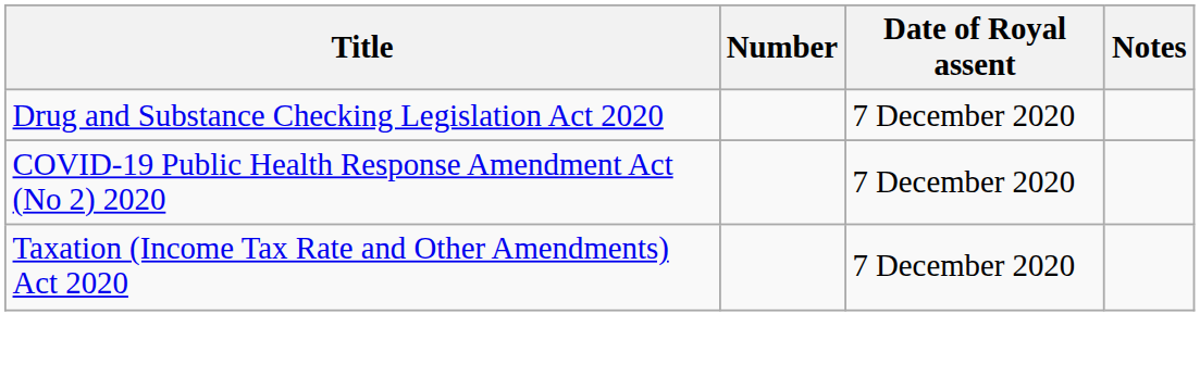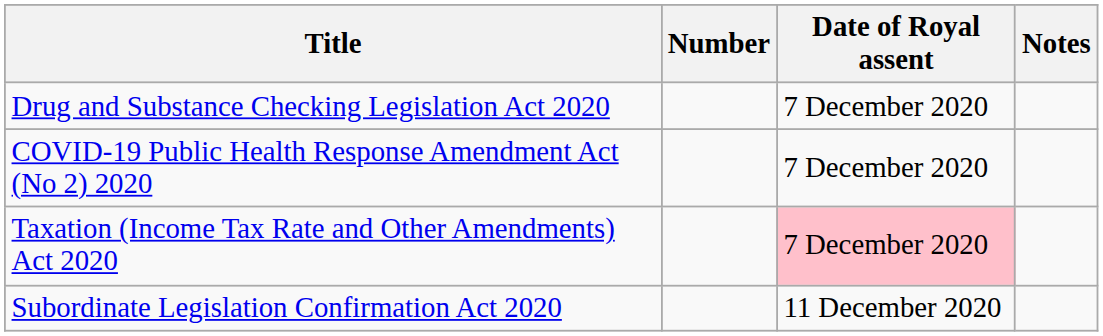 <table class="wikitable sortable">
 <tr>
 <th>Title</th>
 <th>Number</th>
 <th>Date of Royal assent</th>
 <th>Notes</th>
 </tr>
 <tr>
 <td><a href='#'>Drug and Substance Checking Legislation Act 2020</a></td>
 <td></td>
 <td>7 December 2020</td>
 <td></td>
 </tr>
 <tr>
 <td><a href='#'>COVID-19 Public Health Response Amendment Act (No 2) 2020</a></td>
 <td></td>
 <td>7 December 2020</td>
 <td></td>
 </tr>
 <tr>
 <td><a href='#'>Taxation (Income Tax Rate and Other Amendments) Act 2020</a></td>
 <td></td>
-<td>7 December 2020</td>
+<td style="background: pink;">7 December 2020</td>
+<td></td>
+</tr>
+<tr>
+<td><a href='#'>Subordinate Legislation Confirmation Act 2020</a></td>
+<td></td>
+<td>11 December 2020</td>
 <td></td>
 </tr>
 </table>
